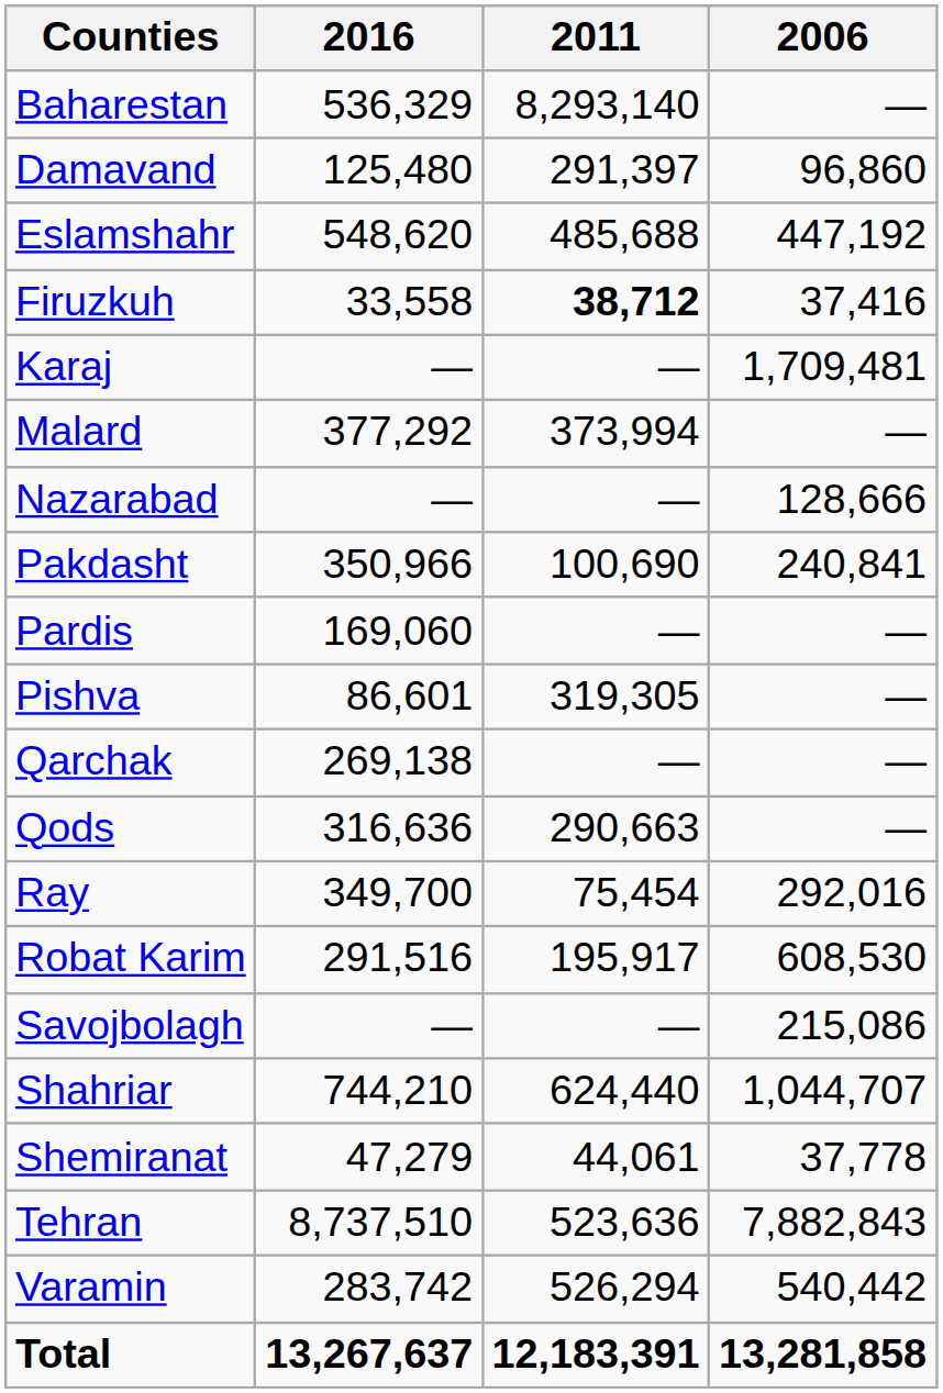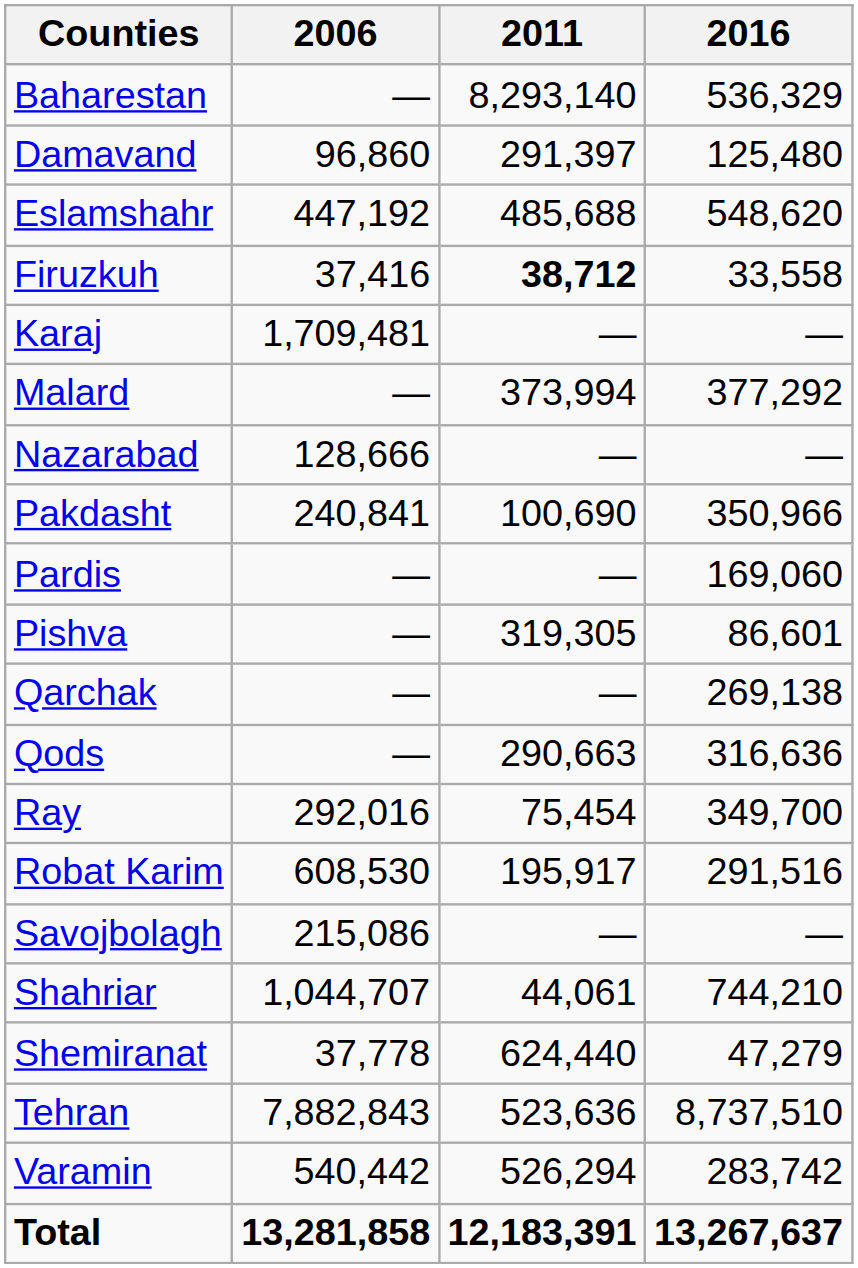 <table class="wikitable">
 <tr>
 <th>Counties</th>
+<th>2006</th>
+<th>2011</th>
 <th>2016</th>
-<th>2011</th>
-<th>2006</th>
 </tr>
 <tr>
 <td><a href='#'>Baharestan</a></td>
+<td style="text-align: right;">—</td>
+<td style="text-align: right;">8,293,140</td>
 <td style="text-align: right;">536,329</td>
-<td style="text-align: right;">8,293,140</td>
-<td style="text-align: right;">—</td>
 </tr>
 <tr>
 <td><a href='#'>Damavand</a></td>
+<td style="text-align: right;">96,860</td>
+<td style="text-align: right;">291,397</td>
 <td style="text-align: right;">125,480</td>
-<td style="text-align: right;">291,397</td>
-<td style="text-align: right;">96,860</td>
 </tr>
 <tr>
 <td><a href='#'>Eslamshahr</a></td>
+<td style="text-align: right;">447,192</td>
+<td style="text-align: right;">485,688</td>
 <td style="text-align: right;">548,620</td>
-<td style="text-align: right;">485,688</td>
-<td style="text-align: right;">447,192</td>
 </tr>
 <tr>
 <td><a href='#'>Firuzkuh</a></td>
+<td style="text-align: right;">37,416</td>
+<td style="text-align: right;"><strong>38,712</strong></td>
 <td style="text-align: right;">33,558</td>
-<td style="text-align: right;"><strong>38,712</strong></td>
-<td style="text-align: right;">37,416</td>
 </tr>
 <tr>
 <td><a href='#'>Karaj</a></td>
-<td style="text-align: right;">—</td>
-<td style="text-align: right;">—</td>
 <td style="text-align: right;">1,709,481</td>
-</tr>
-<tr>
-<td><a href='#'>Malard</a></td>
-<td style="text-align: right;">377,292</td>
-<td style="text-align: right;">373,994</td>
-<td style="text-align: right;">—</td>
-</tr>
-<tr>
-<td><a href='#'>Nazarabad</a></td>
-<td style="text-align: right;">—</td>
-<td style="text-align: right;">—</td>
-<td style="text-align: right;">128,666</td>
-</tr>
-<tr>
-<td><a href='#'>Pakdasht</a></td>
-<td style="text-align: right;">350,966</td>
-<td style="text-align: right;">100,690</td>
-<td style="text-align: right;">240,841</td>
-</tr>
-<tr>
-<td><a href='#'>Pardis</a></td>
-<td style="text-align: right;">169,060</td>
 <td style="text-align: right;">—</td>
 <td style="text-align: right;">—</td>
 </tr>
 <tr>
-<td><a href='#'>Pishva</a></td>
-<td style="text-align: right;">86,601</td>
-<td style="text-align: right;">319,305</td>
+<td><a href='#'>Malard</a></td>
 <td style="text-align: right;">—</td>
+<td style="text-align: right;">373,994</td>
+<td style="text-align: right;">377,292</td>
 </tr>
 <tr>
-<td><a href='#'>Qarchak</a></td>
-<td style="text-align: right;">269,138</td>
+<td><a href='#'>Nazarabad</a></td>
+<td style="text-align: right;">128,666</td>
 <td style="text-align: right;">—</td>
 <td style="text-align: right;">—</td>
 </tr>
 <tr>
+<td><a href='#'>Pakdasht</a></td>
+<td style="text-align: right;">240,841</td>
+<td style="text-align: right;">100,690</td>
+<td style="text-align: right;">350,966</td>
+</tr>
+<tr>
+<td><a href='#'>Pardis</a></td>
+<td style="text-align: right;">—</td>
+<td style="text-align: right;">—</td>
+<td style="text-align: right;">169,060</td>
+</tr>
+<tr>
+<td><a href='#'>Pishva</a></td>
+<td style="text-align: right;">—</td>
+<td style="text-align: right;">319,305</td>
+<td style="text-align: right;">86,601</td>
+</tr>
+<tr>
+<td><a href='#'>Qarchak</a></td>
+<td style="text-align: right;">—</td>
+<td style="text-align: right;">—</td>
+<td style="text-align: right;">269,138</td>
+</tr>
+<tr>
 <td><a href='#'>Qods</a></td>
+<td style="text-align: right;">—</td>
+<td style="text-align: right;">290,663</td>
 <td style="text-align: right;">316,636</td>
-<td style="text-align: right;">290,663</td>
+</tr>
+<tr>
+<td><a href='#'>Ray</a></td>
+<td style="text-align: right;">292,016</td>
+<td style="text-align: right;">75,454</td>
+<td style="text-align: right;">349,700</td>
+</tr>
+<tr>
+<td><a href='#'>Robat Karim</a></td>
+<td style="text-align: right;">608,530</td>
+<td style="text-align: right;">195,917</td>
+<td style="text-align: right;">291,516</td>
+</tr>
+<tr>
+<td><a href='#'>Savojbolagh</a></td>
+<td style="text-align: right;">215,086</td>
+<td style="text-align: right;">—</td>
 <td style="text-align: right;">—</td>
 </tr>
 <tr>
-<td><a href='#'>Ray</a></td>
-<td style="text-align: right;">349,700</td>
-<td style="text-align: right;">75,454</td>
-<td style="text-align: right;">292,016</td>
-</tr>
-<tr>
-<td><a href='#'>Robat Karim</a></td>
-<td style="text-align: right;">291,516</td>
-<td style="text-align: right;">195,917</td>
-<td style="text-align: right;">608,530</td>
-</tr>
-<tr>
-<td><a href='#'>Savojbolagh</a></td>
-<td style="text-align: right;">—</td>
-<td style="text-align: right;">—</td>
-<td style="text-align: right;">215,086</td>
-</tr>
-<tr>
 <td><a href='#'>Shahriar</a></td>
+<td style="text-align: right;">1,044,707</td>
+<td style="text-align: right;">44,061</td>
 <td style="text-align: right;">744,210</td>
-<td style="text-align: right;">624,440</td>
-<td style="text-align: right;">1,044,707</td>
 </tr>
 <tr>
 <td><a href='#'>Shemiranat</a></td>
+<td style="text-align: right;">37,778</td>
+<td style="text-align: right;">624,440</td>
 <td style="text-align: right;">47,279</td>
-<td style="text-align: right;">44,061</td>
-<td style="text-align: right;">37,778</td>
 </tr>
 <tr>
 <td><a href='#'>Tehran</a></td>
+<td style="text-align: right;">7,882,843</td>
+<td style="text-align: right;">523,636</td>
 <td style="text-align: right;">8,737,510</td>
-<td style="text-align: right;">523,636</td>
-<td style="text-align: right;">7,882,843</td>
 </tr>
 <tr>
 <td><a href='#'>Varamin</a></td>
+<td style="text-align: right;">540,442</td>
+<td style="text-align: right;">526,294</td>
 <td style="text-align: right;">283,742</td>
-<td style="text-align: right;">526,294</td>
-<td style="text-align: right;">540,442</td>
 </tr>
 <tr>
 <td><strong>Total</strong></td>
+<td style="text-align: right;"><strong>13,281,858</strong></td>
+<td style="text-align: right;"><strong>12,183,391</strong></td>
 <td style="text-align: right;"><strong>13,267,637</strong></td>
-<td style="text-align: right;"><strong>12,183,391</strong></td>
-<td style="text-align: right;"><strong>13,281,858</strong></td>
 </tr>
 </table>
